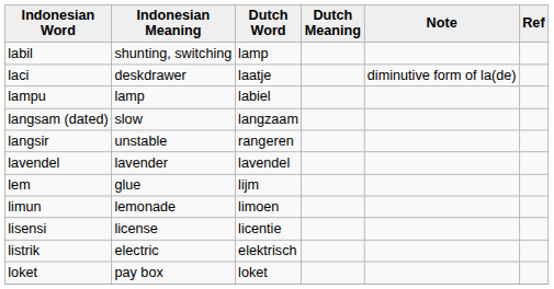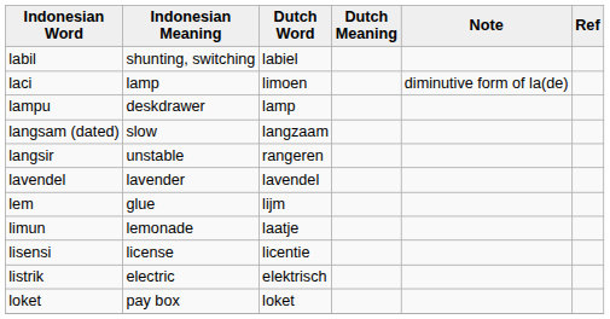 <table class="wikitable">
 <tr>
 <th style="background:#efefef;">Indonesian <br>Word</th>
 <th style="background:#efefef;">Indonesian <br>Meaning</th>
 <th style="background:#efefef;">Dutch <br>Word</th>
 <th style="background:#efefef;">Dutch <br>Meaning</th>
 <th style="background:#efefef;">Note</th>
 <th style="background:#efefef;">Ref</th>
 </tr>
 <tr>
 <td>labil</td>
 <td>shunting, switching</td>
-<td>lamp</td>
+<td>labiel</td>
 <td></td>
 <td></td>
 <td></td>
 </tr>
 <tr>
 <td>laci</td>
-<td>deskdrawer</td>
-<td>laatje</td>
+<td>lamp</td>
+<td>limoen</td>
 <td></td>
 <td>diminutive form of la(de)</td>
 <td></td>
 </tr>
 <tr>
 <td>lampu</td>
+<td>deskdrawer</td>
 <td>lamp</td>
-<td>labiel</td>
 <td></td>
 <td></td>
 <td></td>
 </tr>
 <tr>
 <td>langsam (dated)</td>
 <td>slow</td>
 <td>langzaam</td>
 <td></td>
 <td></td>
 <td></td>
 </tr>
 <tr>
 <td>langsir</td>
 <td>unstable</td>
 <td>rangeren</td>
 <td></td>
 <td></td>
 <td></td>
 </tr>
 <tr>
 <td>lavendel</td>
 <td>lavender</td>
 <td>lavendel</td>
 <td></td>
 <td></td>
 <td></td>
 </tr>
 <tr>
 <td>lem</td>
 <td>glue</td>
 <td>lijm</td>
 <td></td>
 <td></td>
 <td></td>
 </tr>
 <tr>
 <td>limun</td>
 <td>lemonade</td>
-<td>limoen</td>
+<td>laatje</td>
 <td></td>
 <td></td>
 <td></td>
 </tr>
 <tr>
 <td>lisensi</td>
 <td>license</td>
 <td>licentie</td>
 <td></td>
 <td></td>
 <td></td>
 </tr>
 <tr>
 <td>listrik</td>
 <td>electric</td>
 <td>elektrisch</td>
 <td></td>
 <td></td>
 <td></td>
 </tr>
 <tr>
 <td>loket</td>
 <td>pay box</td>
 <td>loket</td>
 <td></td>
 <td></td>
 <td></td>
 </tr>
 <tr>
 </tr>
 </table>
